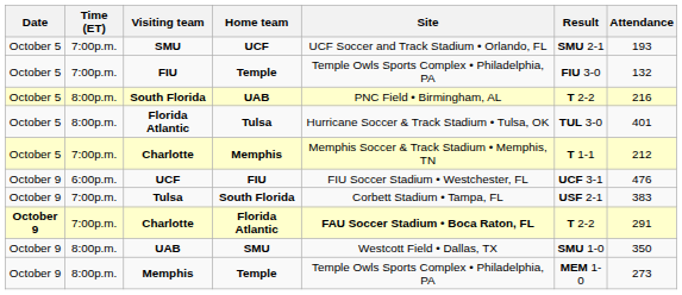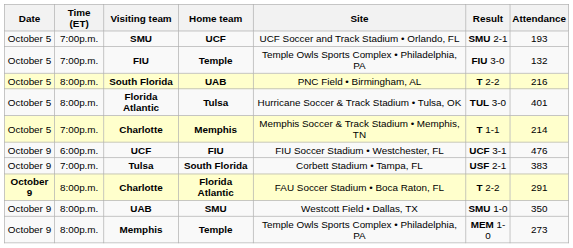 <table class="wikitable" style="font-size:95%; text-align: center;">
 <tr>
 <th>Date</th>
 <th>Time (ET)</th>
 <th>Visiting team</th>
 <th>Home team</th>
 <th>Site</th>
 <th>Result</th>
 <th>Attendance</th>
 </tr>
 <tr>
 <td>October 5</td>
 <td>7:00p.m.</td>
 <td><strong>SMU</strong></td>
 <td><strong>UCF</strong></td>
 <td>UCF Soccer and Track Stadium • Orlando, FL</td>
 <td><strong>SMU</strong> 2-1</td>
 <td>193</td>
 </tr>
 <tr>
 <td>October 5</td>
 <td>7:00p.m.</td>
 <td><strong>FIU</strong></td>
 <td><strong>Temple</strong></td>
 <td>Temple Owls Sports Complex • Philadelphia, PA</td>
 <td><strong>FIU</strong> 3-0</td>
 <td>132</td>
 </tr>
 <tr style="background:#ffc;">
 <td>October 5</td>
 <td>8:00p.m.</td>
 <td><strong>South Florida</strong></td>
 <td><strong>UAB</strong></td>
 <td>PNC Field • Birmingham, AL</td>
 <td><strong>T</strong> 2-2</td>
 <td>216</td>
 </tr>
 <tr>
 <td>October 5</td>
 <td>8:00p.m.</td>
 <td><strong>Florida Atlantic</strong></td>
 <td><strong>Tulsa</strong></td>
 <td>Hurricane Soccer & Track Stadium • Tulsa, OK</td>
 <td><strong>TUL</strong> 3-0</td>
 <td>401</td>
 </tr>
 <tr style="background:#ffc;">
 <td>October 5</td>
 <td>7:00p.m.</td>
 <td><strong>Charlotte</strong></td>
 <td><strong>Memphis</strong></td>
 <td>Memphis Soccer & Track Stadium • Memphis, TN</td>
 <td><strong>T</strong> 1-1</td>
-<td>212</td>
+<td>214</td>
 </tr>
 <tr>
 <td>October 9</td>
 <td>6:00p.m.</td>
 <td><strong>UCF</strong></td>
 <td><strong>FIU</strong></td>
 <td>FIU Soccer Stadium • Westchester, FL</td>
 <td><strong>UCF</strong> 3-1</td>
 <td>476</td>
 </tr>
 <tr>
 <td>October 9</td>
 <td>7:00p.m.</td>
 <td><strong>Tulsa</strong></td>
 <td><strong>South Florida</strong></td>
 <td>Corbett Stadium • Tampa, FL</td>
 <td><strong>USF</strong> 2-1</td>
 <td>383</td>
 </tr>
 <tr style="background:#ffc;">
 <td><strong>October 9</strong></td>
-<td>7:00p.m.</td>
+<td>8:00p.m.</td>
 <td><strong>Charlotte</strong></td>
 <td><strong>Florida Atlantic</strong></td>
-<td><strong>FAU Soccer Stadium • Boca Raton, FL</strong></td>
+<td>FAU Soccer Stadium • Boca Raton, FL</td>
 <td><strong>T</strong> 2-2</td>
 <td>291</td>
 </tr>
 <tr>
 <td>October 9</td>
 <td>8:00p.m.</td>
 <td><strong>UAB</strong></td>
 <td><strong>SMU</strong></td>
 <td>Westcott Field • Dallas, TX</td>
 <td><strong>SMU</strong> 1-0</td>
 <td>350</td>
 </tr>
 <tr>
 <td>October 9</td>
 <td>8:00p.m.</td>
 <td><strong>Memphis</strong></td>
 <td><strong>Temple</strong></td>
 <td>Temple Owls Sports Complex • Philadelphia, PA</td>
 <td><strong>MEM</strong> 1-0</td>
 <td>273</td>
 </tr>
 </table>
